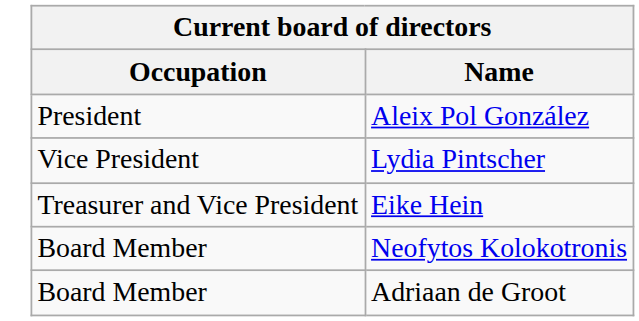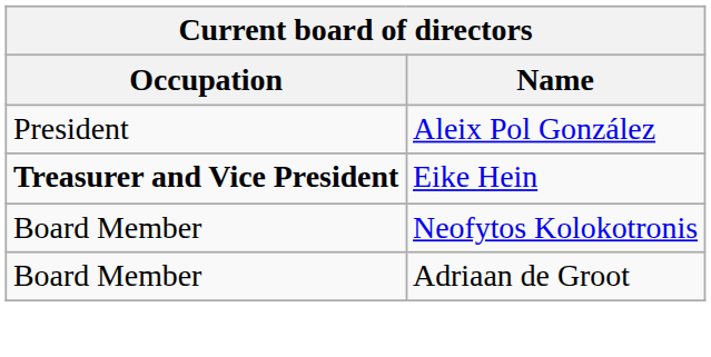 <table class="wikitable" border="1" align="right">
 <tr style="background:#efefef;">
 <th colspan="2">Current board of directors</th>
 </tr>
 <tr style="background:#efefef;">
 <th>Occupation</th>
 <th>Name</th>
 </tr>
 <tr>
 <td rowspan="1">President</td>
 <td><a href='#'>Aleix Pol González</a></td>
 </tr>
 <tr>
-<td rowspan="1">Vice President</td>
-<td><a href='#'>Lydia Pintscher</a></td>
-</tr>
-<tr>
-<td rowspan="1">Treasurer and Vice President</td>
+<td rowspan="1"><strong>Treasurer and Vice President</strong></td>
 <td><a href='#'>Eike Hein</a></td>
 </tr>
 <tr>
 <td rowspan="1">Board Member</td>
 <td><a href='#'>Neofytos Kolokotronis</a></td>
 </tr>
 <tr>
 <td rowspan="1">Board Member</td>
 <td>Adriaan de Groot</td>
 </tr>
 </table>
